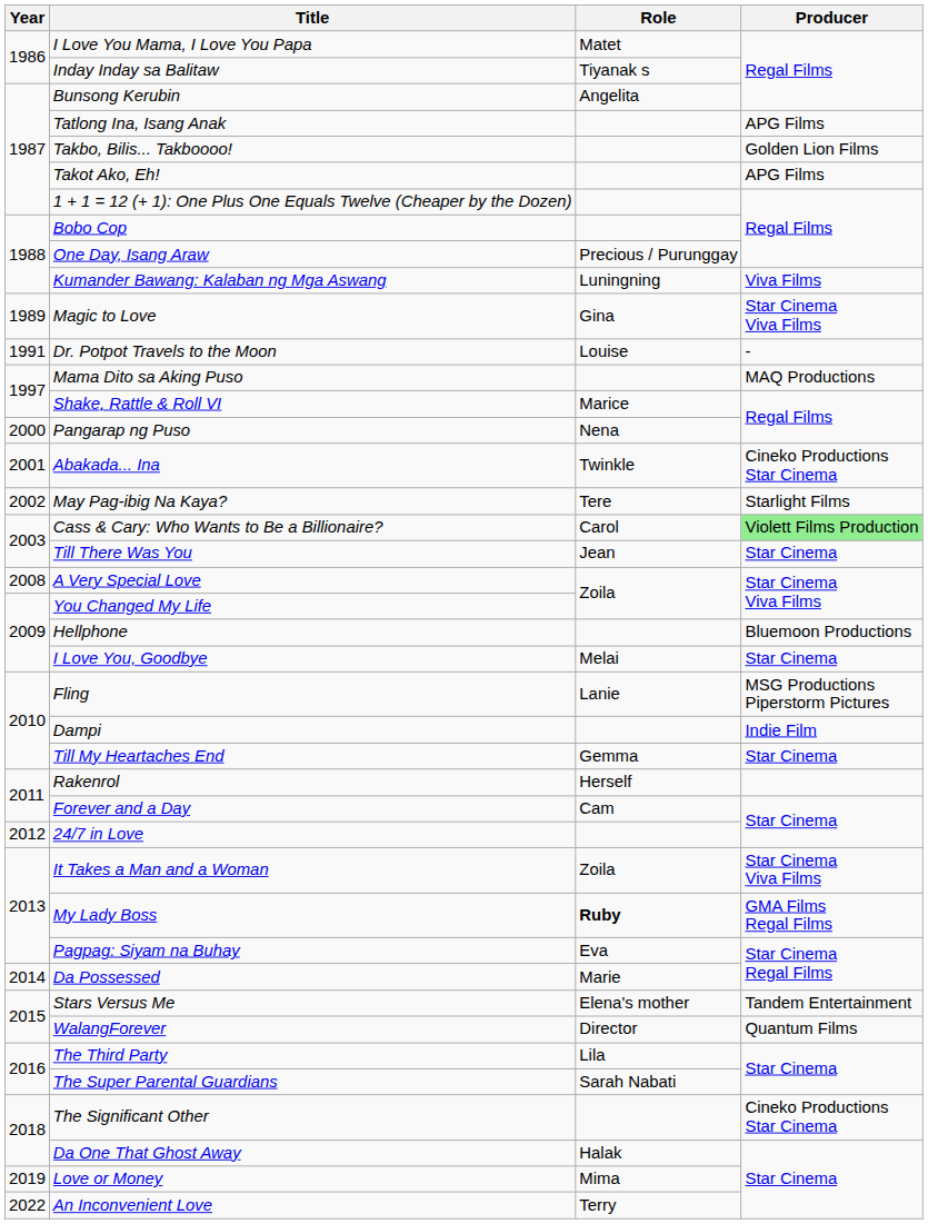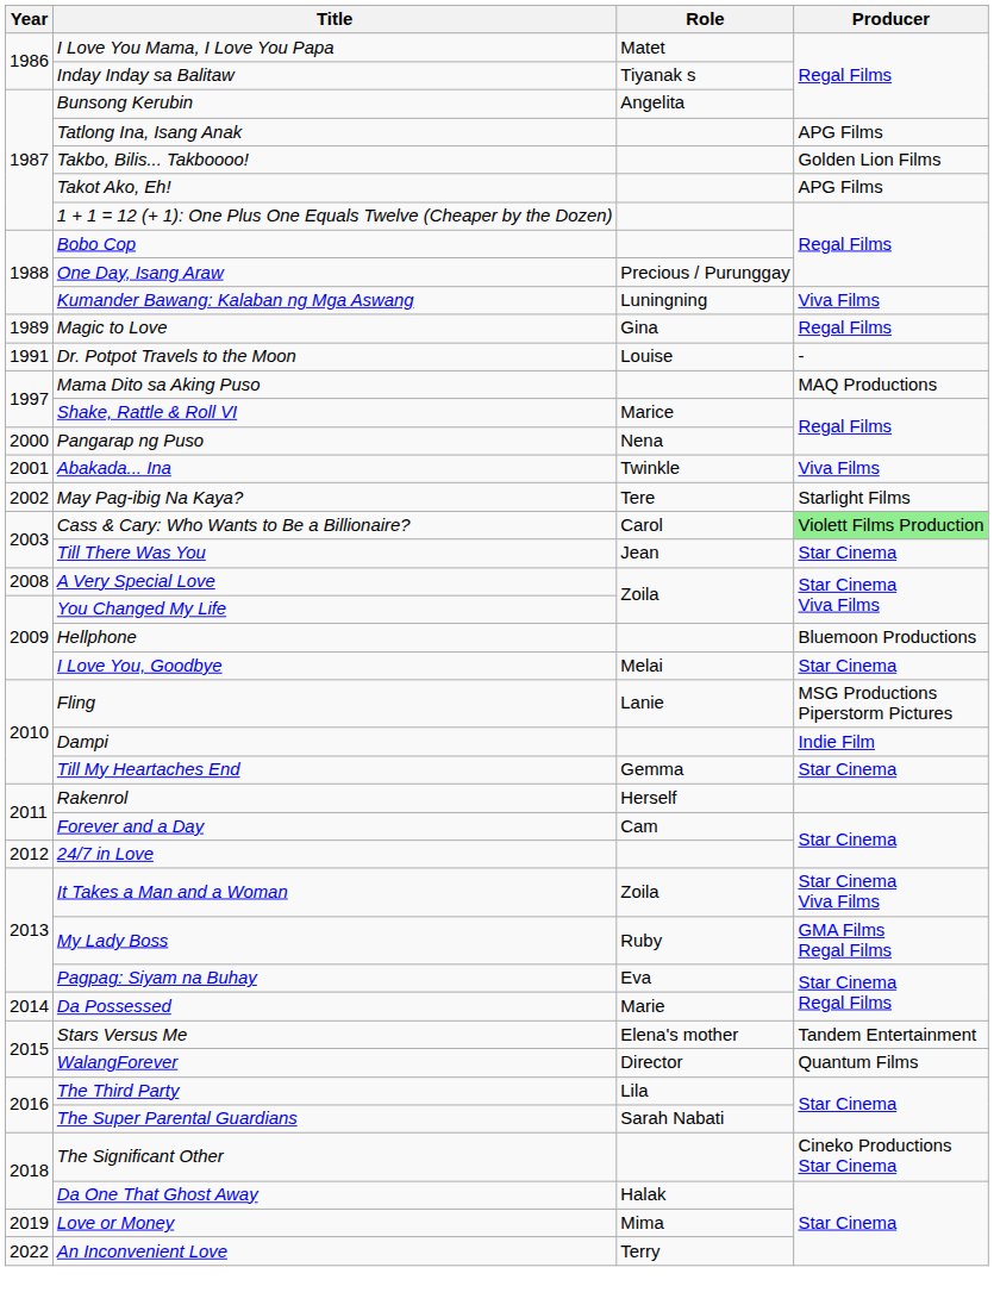 <table class="wikitable">
 <tr>
 <th>Year</th>
 <th>Title</th>
 <th>Role</th>
 <th>Producer</th>
 </tr>
 <tr>
 <td rowspan="2">1986</td>
 <td><em>I Love You Mama, I Love You Papa</em></td>
 <td>Matet</td>
 <td rowspan=3><a href='#'>Regal Films</a></td>
 </tr>
 <tr>
 <td><em>Inday Inday sa Balitaw</em></td>
 <td>Tiyanak s</td>
 </tr>
 <tr>
 <td rowspan="5">1987</td>
 <td><em>Bunsong Kerubin</em></td>
 <td>Angelita</td>
 </tr>
 <tr>
 <td><em>Tatlong Ina, Isang Anak</em></td>
 <td></td>
 <td>APG Films</td>
 </tr>
 <tr>
 <td><em>Takbo, Bilis... Takboooo!</em></td>
 <td></td>
 <td>Golden Lion Films</td>
 </tr>
 <tr>
 <td><em>Takot Ako, Eh!</em></td>
 <td></td>
 <td>APG Films</td>
 </tr>
 <tr>
 <td><em>1 + 1 = 12 (+ 1): One Plus One Equals Twelve (Cheaper by the Dozen)</em></td>
 <td></td>
 <td rowspan=3><a href='#'>Regal Films</a></td>
 </tr>
 <tr>
 <td rowspan="3">1988</td>
 <td><em><a href='#'>Bobo Cop</a></em></td>
 <td></td>
 </tr>
 <tr>
 <td><em><a href='#'>One Day, Isang Araw</a></em></td>
 <td>Precious / Purunggay</td>
 </tr>
 <tr>
 <td><em><a href='#'>Kumander Bawang: Kalaban ng Mga Aswang</a></em></td>
 <td>Luningning</td>
 <td><a href='#'>Viva Films</a></td>
 </tr>
 <tr>
 <td>1989</td>
 <td><em>Magic to Love</em></td>
 <td>Gina</td>
-<td><a href='#'>Star Cinema</a><br><a href='#'>Viva Films</a></td>
+<td><a href='#'>Regal Films</a></td>
 </tr>
 <tr>
 <td>1991</td>
 <td><em>Dr. Potpot Travels to the Moon</em></td>
 <td>Louise</td>
 <td>-</td>
 </tr>
 <tr>
 <td rowspan="2">1997</td>
 <td><em>Mama Dito sa Aking Puso</em></td>
 <td></td>
 <td>MAQ Productions</td>
 </tr>
 <tr>
 <td><em><a href='#'>Shake, Rattle & Roll VI</a></em></td>
 <td>Marice</td>
 <td rowspan=2><a href='#'>Regal Films</a></td>
 </tr>
 <tr>
 <td>2000</td>
 <td><em>Pangarap ng Puso</em></td>
 <td>Nena</td>
 </tr>
 <tr>
 <td>2001</td>
 <td><em><a href='#'>Abakada... Ina</a></em></td>
 <td>Twinkle</td>
-<td>Cineko Productions<br><a href='#'>Star Cinema</a></td>
+<td><a href='#'>Viva Films</a></td>
 </tr>
 <tr>
 <td>2002</td>
 <td><em>May Pag-ibig Na Kaya?</em></td>
 <td>Tere</td>
 <td>Starlight Films</td>
 </tr>
 <tr>
 <td rowspan=2>2003</td>
 <td><em>Cass & Cary: Who Wants to Be a Billionaire?</em></td>
 <td>Carol</td>
 <td style="background: lightgreen;">Violett Films Production</td>
 </tr>
 <tr>
 <td><em><a href='#'>Till There Was You</a></em></td>
 <td>Jean</td>
 <td><a href='#'>Star Cinema</a></td>
 </tr>
 <tr>
 <td>2008</td>
 <td><em><a href='#'>A Very Special Love</a></em></td>
 <td rowspan=2>Zoila</td>
 <td rowspan=2><a href='#'>Star Cinema</a><br><a href='#'>Viva Films</a></td>
 </tr>
 <tr>
 <td rowspan=3>2009</td>
 <td><em><a href='#'>You Changed My Life</a></em></td>
 </tr>
 <tr>
 <td><em>Hellphone</em></td>
 <td></td>
 <td>Bluemoon Productions</td>
 </tr>
 <tr>
 <td><em><a href='#'>I Love You, Goodbye</a></em></td>
 <td>Melai</td>
 <td><a href='#'>Star Cinema</a></td>
 </tr>
 <tr>
 <td rowspan=3>2010</td>
 <td><em>Fling</em></td>
 <td>Lanie</td>
 <td>MSG Productions<br>Piperstorm Pictures</td>
 </tr>
 <tr>
 <td><em>Dampi</em></td>
 <td></td>
 <td><a href='#'>Indie Film</a></td>
 </tr>
 <tr>
 <td><em><a href='#'>Till My Heartaches End</a></em></td>
 <td>Gemma</td>
 <td><a href='#'>Star Cinema</a></td>
 </tr>
 <tr>
 <td rowspan=2>2011</td>
 <td><em>Rakenrol</em></td>
 <td>Herself</td>
 <td></td>
 </tr>
 <tr>
 <td><em><a href='#'>Forever and a Day</a></em></td>
 <td>Cam</td>
 <td rowspan="2"><a href='#'>Star Cinema</a></td>
 </tr>
 <tr>
 <td>2012</td>
 <td><em><a href='#'>24/7 in Love</a></em></td>
 <td></td>
 </tr>
 <tr>
 <td rowspan=3>2013</td>
 <td><em><a href='#'>It Takes a Man and a Woman</a></em></td>
 <td>Zoila</td>
 <td><a href='#'>Star Cinema</a><br><a href='#'>Viva Films</a></td>
 </tr>
 <tr>
 <td><em><a href='#'>My Lady Boss</a></em></td>
-<td><strong>Ruby</strong></td>
+<td>Ruby</td>
 <td><a href='#'>GMA Films</a><br><a href='#'>Regal Films</a></td>
 </tr>
 <tr>
 <td><em><a href='#'>Pagpag: Siyam na Buhay</a></em></td>
 <td>Eva</td>
 <td rowspan=2><a href='#'>Star Cinema</a><br><a href='#'>Regal Films</a></td>
 </tr>
 <tr>
 <td>2014</td>
 <td><em><a href='#'>Da Possessed</a></em></td>
 <td>Marie</td>
 </tr>
 <tr>
 <td rowspan="2">2015</td>
 <td><em>Stars Versus Me</em></td>
 <td>Elena's mother</td>
 <td>Tandem Entertainment</td>
 </tr>
 <tr>
 <td><em><a href='#'>WalangForever</a></em></td>
 <td>Director</td>
 <td>Quantum Films</td>
 </tr>
 <tr>
 <td rowspan=2>2016</td>
 <td><em><a href='#'>The Third Party</a></em></td>
 <td>Lila</td>
 <td rowspan=2><a href='#'>Star Cinema</a></td>
 </tr>
 <tr>
 <td><em><a href='#'>The Super Parental Guardians</a></em></td>
 <td>Sarah Nabati</td>
 </tr>
 <tr>
 <td rowspan=2>2018</td>
 <td><em>The Significant Other</em></td>
 <td></td>
 <td>Cineko Productions<br><a href='#'>Star Cinema</a></td>
 </tr>
 <tr>
 <td><em><a href='#'>Da One That Ghost Away</a></em></td>
 <td>Halak</td>
 <td rowspan="3"><a href='#'>Star Cinema</a></td>
 </tr>
 <tr>
 <td>2019</td>
 <td><em><a href='#'>Love or Money</a></em></td>
 <td>Mima</td>
 </tr>
 <tr>
 <td>2022</td>
 <td><em><a href='#'>An Inconvenient Love</a></em></td>
 <td>Terry</td>
 </tr>
 </table>
